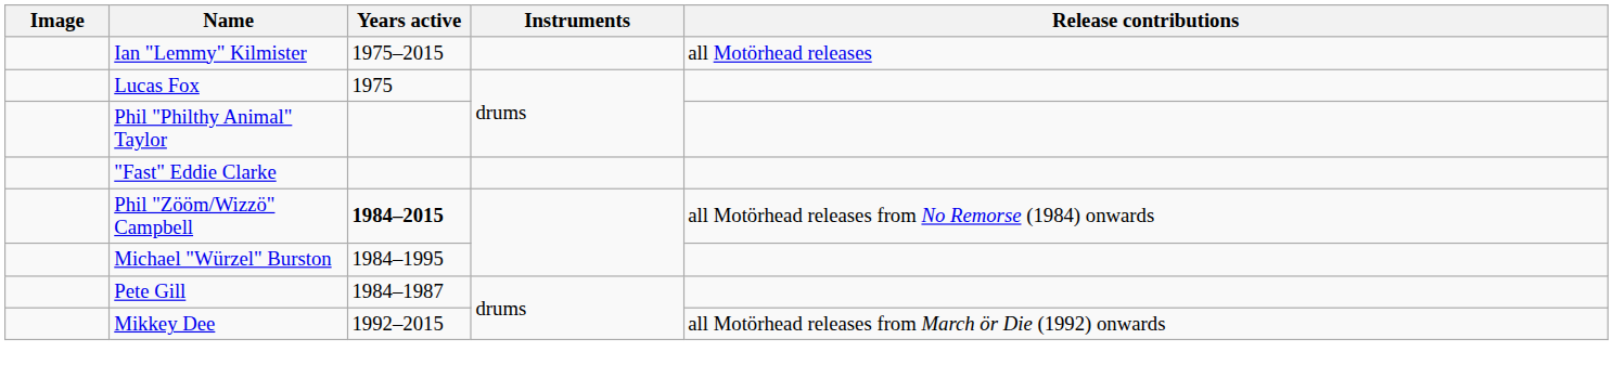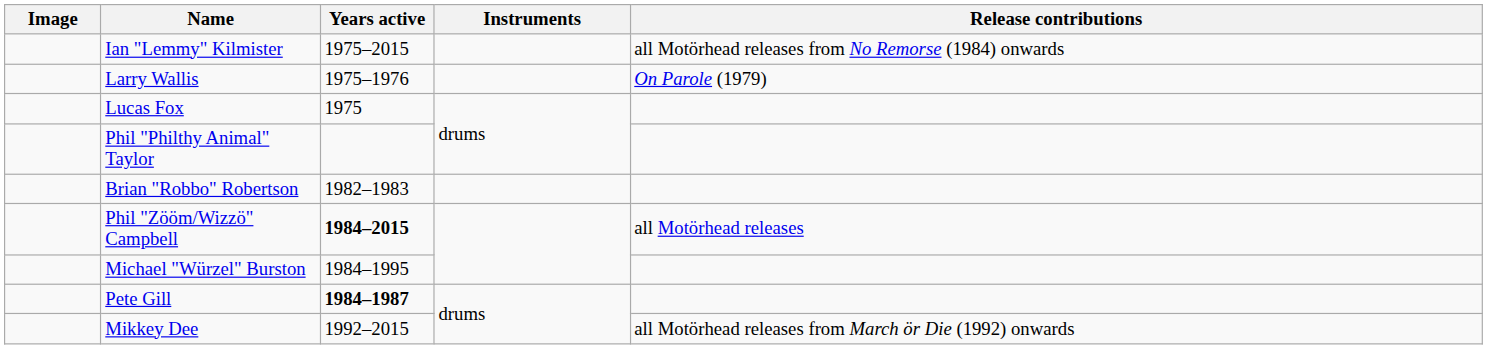 <table class="wikitable" border="1" width=100%>
 <tr>
 <th width="75">Image</th>
 <th width="180">Name</th>
 <th width="90">Years active</th>
 <th width="160">Instruments</th>
 <th>Release contributions</th>
 </tr>
 <tr>
 <td></td>
 <td><a href='#'>Ian "Lemmy" Kilmister</a></td>
 <td>1975–2015 </td>
 <td></td>
-<td>all <a href='#'>Motörhead releases</a></td>
+<td>all Motörhead releases from <em><a href='#'>No Remorse</a></em> (1984) onwards</td>
+</tr>
+<tr>
+<td></td>
+<td><a href='#'>Larry Wallis</a></td>
+<td>1975–1976 </td>
+<td></td>
+<td><em><a href='#'>On Parole</a></em> (1979)</td>
 </tr>
 <tr>
 <td></td>
 <td><a href='#'>Lucas Fox</a></td>
 <td>1975</td>
 <td rowspan="2">drums</td>
 <td></td>
 </tr>
 <tr>
 <td></td>
 <td><a href='#'>Phil "Philthy Animal" Taylor</a></td>
 <td></td>
 <td></td>
 </tr>
 <tr>
 <td></td>
-<td><a href='#'>"Fast" Eddie Clarke</a></td>
-<td></td>
+<td><a href='#'>Brian "Robbo" Robertson</a></td>
+<td>1982–1983</td>
 <td></td>
 <td></td>
 </tr>
 <tr>
 <td></td>
 <td><a href='#'>Phil "Zööm/Wizzö" Campbell</a></td>
 <td><strong>1984–2015</strong></td>
 <td rowspan="2"></td>
-<td>all Motörhead releases from <em><a href='#'>No Remorse</a></em> (1984) onwards</td>
+<td>all <a href='#'>Motörhead releases</a></td>
 </tr>
 <tr>
 <td></td>
 <td><a href='#'>Michael "Würzel" Burston</a></td>
 <td>1984–1995 </td>
 <td></td>
 </tr>
 <tr>
 <td></td>
 <td><a href='#'>Pete Gill</a></td>
-<td>1984–1987</td>
+<td><strong>1984–1987</strong></td>
 <td rowspan="2">drums</td>
 <td></td>
 </tr>
 <tr>
 <td></td>
 <td><a href='#'>Mikkey Dee</a></td>
 <td>1992–2015</td>
 <td>all Motörhead releases from <em>March ör Die</em> (1992) onwards </td>
 </tr>
 </table>
